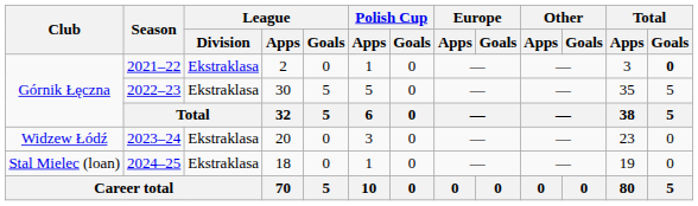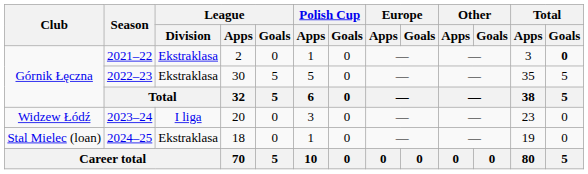 <table class="wikitable" style="text-align: center;">
 <tr>
 <th rowspan="2">Club</th>
 <th rowspan="2">Season</th>
 <th colspan="3">League</th>
 <th colspan="2"><a href='#'>Polish Cup</a></th>
 <th colspan="2">Europe</th>
 <th colspan="2">Other</th>
 <th colspan="2">Total</th>
 </tr>
 <tr>
 <th>Division</th>
 <th>Apps</th>
 <th>Goals</th>
 <th>Apps</th>
 <th>Goals</th>
 <th>Apps</th>
 <th>Goals</th>
 <th>Apps</th>
 <th>Goals</th>
 <th>Apps</th>
 <th>Goals</th>
 </tr>
 <tr>
 <td rowspan="3"><a href='#'>Górnik Łęczna</a></td>
 <td><a href='#'>2021–22</a></td>
 <td><a href='#'>Ekstraklasa</a></td>
 <td>2</td>
 <td>0</td>
 <td>1</td>
 <td>0</td>
 <td colspan="2">—</td>
 <td colspan="2">—</td>
 <td>3</td>
 <td><strong>0</strong></td>
 </tr>
 <tr>
 <td><a href='#'>2022–23</a></td>
 <td>Ekstraklasa</td>
 <td>30</td>
 <td>5</td>
 <td>5</td>
 <td>0</td>
 <td colspan="2">—</td>
 <td colspan="2">—</td>
 <td>35</td>
 <td>5</td>
 </tr>
 <tr>
 <th colspan="2">Total</th>
 <th>32</th>
 <th>5</th>
 <th>6</th>
 <th>0</th>
 <th colspan="2">—</th>
 <th colspan="2">—</th>
 <th>38</th>
 <th>5</th>
 </tr>
 <tr>
 <td><a href='#'>Widzew Łódź</a></td>
 <td><a href='#'>2023–24</a></td>
-<td>Ekstraklasa</td>
+<td><a href='#'>I liga</a></td>
 <td>20</td>
 <td>0</td>
 <td>3</td>
 <td>0</td>
 <td colspan="2">—</td>
 <td colspan="2">—</td>
 <td>23</td>
 <td>0</td>
 </tr>
 <tr>
 <td><a href='#'>Stal Mielec</a> (loan)</td>
 <td><a href='#'>2024–25</a></td>
 <td>Ekstraklasa</td>
 <td>18</td>
 <td>0</td>
 <td>1</td>
 <td>0</td>
 <td colspan="2">—</td>
 <td colspan="2">—</td>
 <td>19</td>
 <td>0</td>
 </tr>
 <tr>
 <th colspan="3">Career total</th>
 <th>70</th>
 <th>5</th>
 <th>10</th>
 <th>0</th>
 <th>0</th>
 <th>0</th>
 <th>0</th>
 <th>0</th>
 <th>80</th>
 <th>5</th>
 </tr>
 </table>
